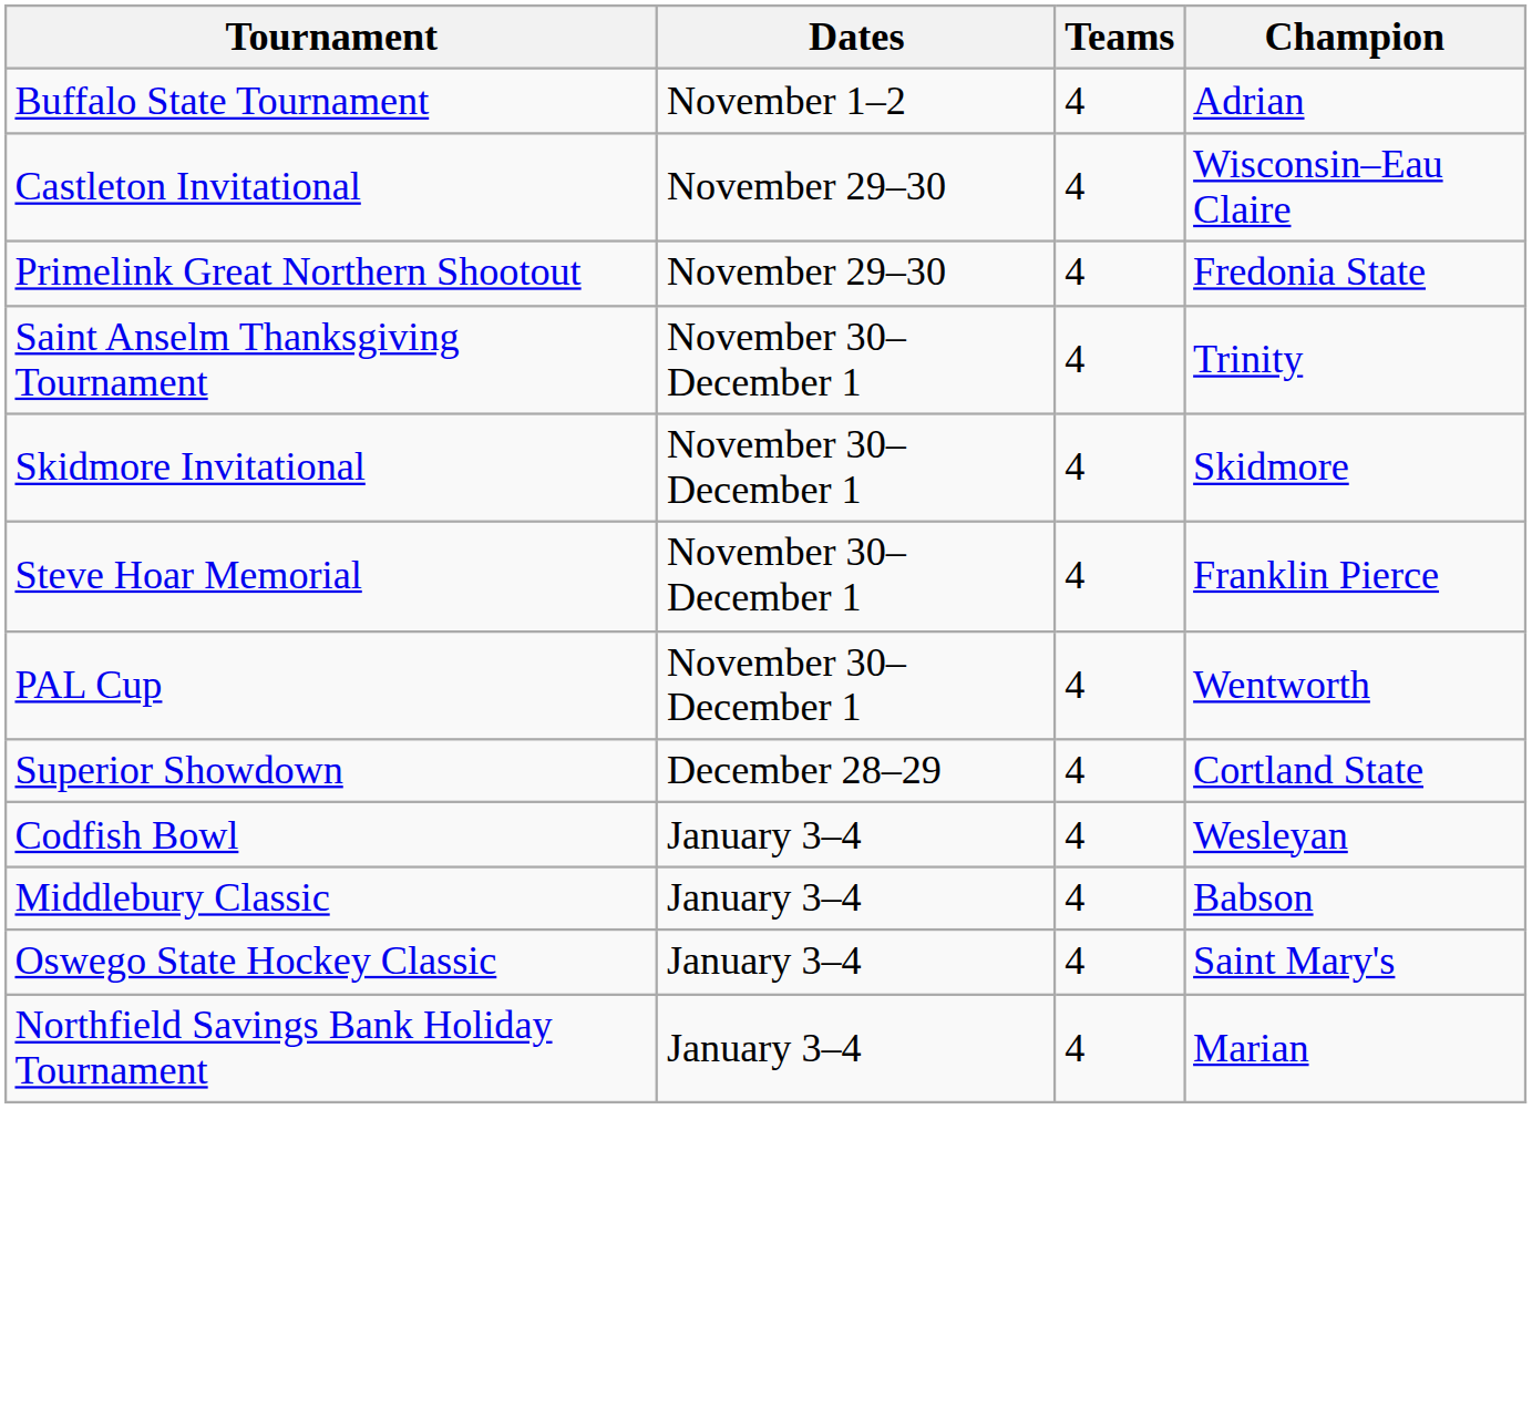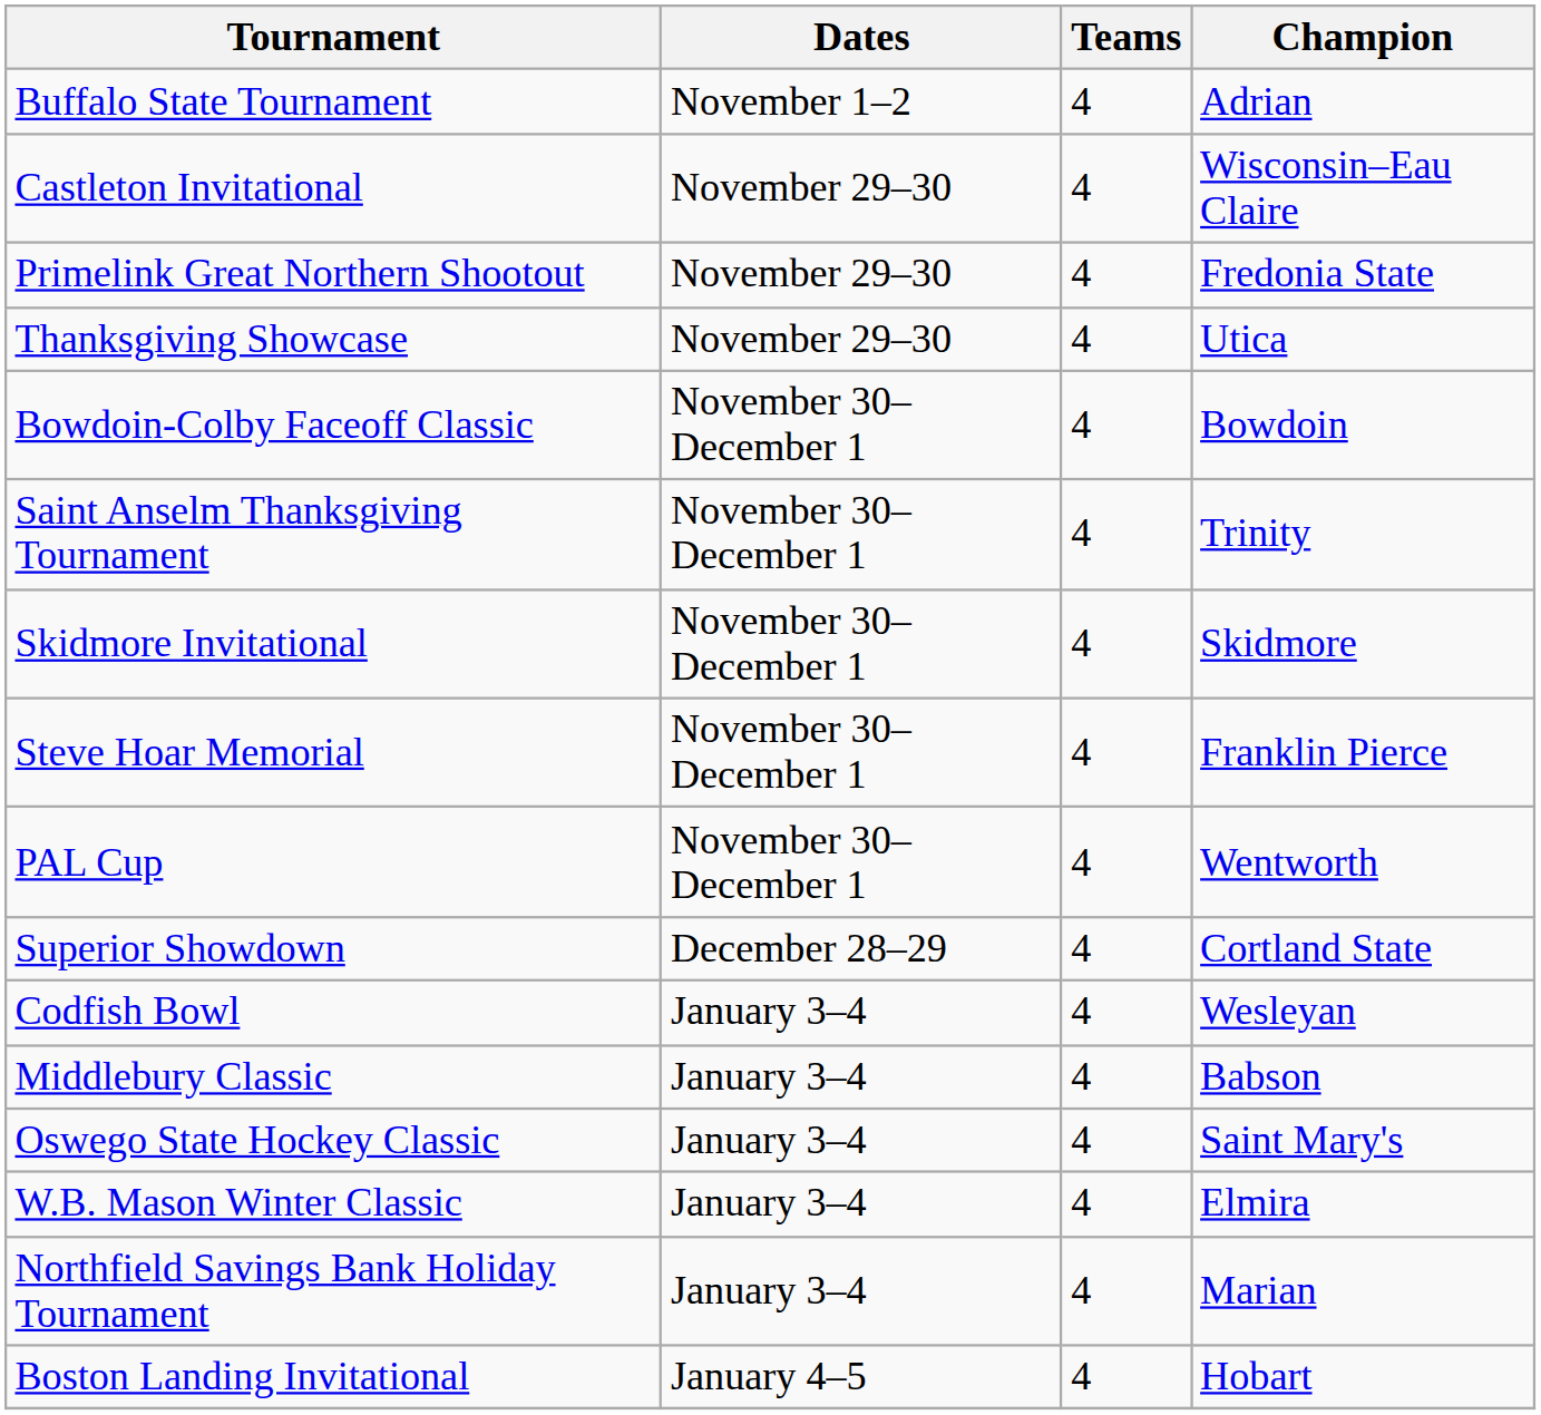 <table class="wikitable">
 <tr>
 <th>Tournament</th>
 <th>Dates</th>
 <th>Teams</th>
 <th>Champion</th>
 </tr>
 <tr>
 <td><a href='#'>Buffalo State Tournament</a></td>
 <td>November 1–2</td>
 <td>4</td>
 <td><a href='#'>Adrian</a></td>
 </tr>
 <tr>
 <td><a href='#'>Castleton Invitational</a></td>
 <td>November 29–30</td>
 <td>4</td>
 <td><a href='#'>Wisconsin–Eau Claire</a></td>
 </tr>
 <tr>
 <td><a href='#'>Primelink Great Northern Shootout</a></td>
 <td>November 29–30</td>
 <td>4</td>
 <td><a href='#'>Fredonia State</a></td>
+</tr>
+<tr>
+<td><a href='#'>Thanksgiving Showcase</a></td>
+<td>November 29–30</td>
+<td>4</td>
+<td><a href='#'>Utica</a></td>
+</tr>
+<tr>
+<td><a href='#'>Bowdoin-Colby Faceoff Classic</a></td>
+<td>November 30–December 1</td>
+<td>4</td>
+<td><a href='#'>Bowdoin</a></td>
 </tr>
 <tr>
 <td><a href='#'>Saint Anselm Thanksgiving Tournament</a></td>
 <td>November 30–December 1</td>
 <td>4</td>
 <td><a href='#'>Trinity</a></td>
 </tr>
 <tr>
 <td><a href='#'>Skidmore Invitational</a></td>
 <td>November 30–December 1</td>
 <td>4</td>
 <td><a href='#'>Skidmore</a></td>
 </tr>
 <tr>
 <td><a href='#'>Steve Hoar Memorial</a></td>
 <td>November 30–December 1</td>
 <td>4</td>
 <td><a href='#'>Franklin Pierce</a></td>
 </tr>
 <tr>
 <td><a href='#'>PAL Cup</a></td>
 <td>November 30–December 1</td>
 <td>4</td>
 <td><a href='#'>Wentworth</a></td>
 </tr>
 <tr>
 <td><a href='#'>Superior Showdown</a></td>
 <td>December 28–29</td>
 <td>4</td>
 <td><a href='#'>Cortland State</a></td>
 </tr>
 <tr>
 <td><a href='#'>Codfish Bowl</a></td>
 <td>January 3–4</td>
 <td>4</td>
 <td><a href='#'>Wesleyan</a></td>
 </tr>
 <tr>
 <td><a href='#'>Middlebury Classic</a></td>
 <td>January 3–4</td>
 <td>4</td>
 <td><a href='#'>Babson</a></td>
 </tr>
 <tr>
 <td><a href='#'>Oswego State Hockey Classic</a></td>
 <td>January 3–4</td>
 <td>4</td>
 <td><a href='#'>Saint Mary's</a></td>
 </tr>
 <tr>
+<td><a href='#'>W.B. Mason Winter Classic</a></td>
+<td>January 3–4</td>
+<td>4</td>
+<td><a href='#'>Elmira</a></td>
+</tr>
+<tr>
 <td><a href='#'>Northfield Savings Bank Holiday Tournament</a></td>
 <td>January 3–4</td>
 <td>4</td>
 <td><a href='#'>Marian</a></td>
 </tr>
 <tr>
+<td><a href='#'>Boston Landing Invitational</a></td>
+<td>January 4–5</td>
+<td>4</td>
+<td><a href='#'>Hobart</a></td>
+</tr>
+<tr>
 </tr>
 </table>
